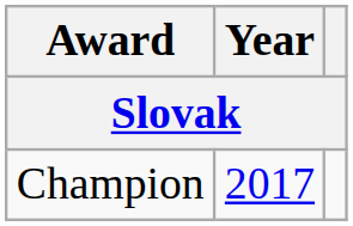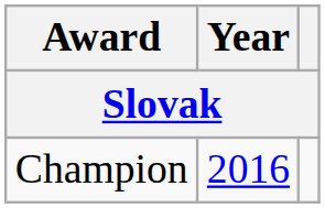 <table class="wikitable">
 <tr>
 <th>Award</th>
 <th>Year</th>
 <th></th>
 </tr>
 <tr>
 <th colspan="3"><a href='#'>Slovak</a></th>
 </tr>
 <tr>
 <td>Champion</td>
-<td><a href='#'>2017</a></td>
+<td><a href='#'>2016</a></td>
 <td></td>
 </tr>
 </table>
